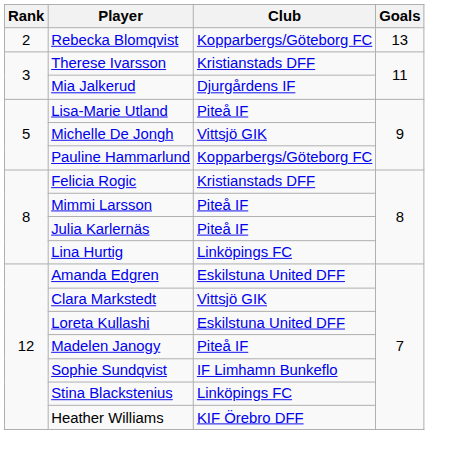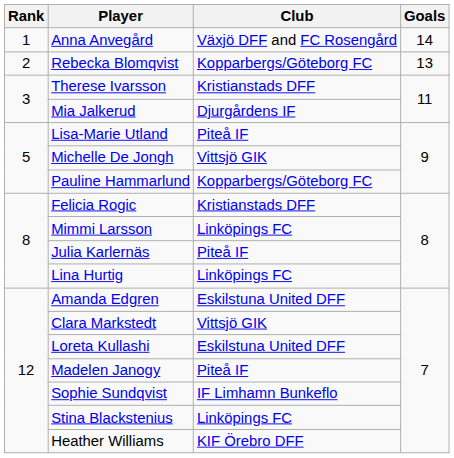 <table class="wikitable sortable" style="text-align:center">
 <tr>
 <th>Rank</th>
 <th>Player</th>
 <th>Club</th>
 <th>Goals</th>
+</tr>
+<tr>
+<td>1</td>
+<td align="left"> <a href='#'>Anna Anvegård</a></td>
+<td align="left"><a href='#'>Växjö DFF</a> and <a href='#'>FC Rosengård</a></td>
+<td>14</td>
 </tr>
 <tr>
 <td>2</td>
 <td align="left"> <a href='#'>Rebecka Blomqvist</a></td>
 <td align="left"><a href='#'>Kopparbergs/Göteborg FC</a></td>
 <td>13</td>
 </tr>
 <tr>
 <td rowspan=2>3</td>
 <td align="left"> <a href='#'>Therese Ivarsson</a></td>
 <td align="left"><a href='#'>Kristianstads DFF</a></td>
 <td rowspan=2>11</td>
 </tr>
 <tr>
 <td align="left"> <a href='#'>Mia Jalkerud</a></td>
 <td align="left"><a href='#'>Djurgårdens IF</a></td>
 </tr>
 <tr>
 <td rowspan=3>5</td>
 <td align="left"> <a href='#'>Lisa-Marie Utland</a></td>
 <td align="left"><a href='#'>Piteå IF</a></td>
 <td rowspan=3>9</td>
 </tr>
 <tr>
 <td align="left"> <a href='#'>Michelle De Jongh</a></td>
 <td align="left"><a href='#'>Vittsjö GIK</a></td>
 </tr>
 <tr>
 <td align="left"> <a href='#'>Pauline Hammarlund</a></td>
 <td align="left"><a href='#'>Kopparbergs/Göteborg FC</a></td>
 </tr>
 <tr>
 <td rowspan=4>8</td>
 <td align="left"> <a href='#'>Felicia Rogic</a></td>
 <td align="left"><a href='#'>Kristianstads DFF</a></td>
 <td rowspan=4>8</td>
 </tr>
 <tr>
 <td align="left"> <a href='#'>Mimmi Larsson</a></td>
-<td align="left"><a href='#'>Piteå IF</a></td>
+<td align="left"><a href='#'>Linköpings FC</a></td>
 </tr>
 <tr>
 <td align="left"> <a href='#'>Julia Karlernäs</a></td>
 <td align="left"><a href='#'>Piteå IF</a></td>
 </tr>
 <tr>
 <td align="left"> <a href='#'>Lina Hurtig</a></td>
 <td align="left"><a href='#'>Linköpings FC</a></td>
 </tr>
 <tr>
 <td rowspan=7>12</td>
 <td align="left"> <a href='#'>Amanda Edgren</a></td>
 <td align="left"><a href='#'>Eskilstuna United DFF</a></td>
 <td rowspan=7>7</td>
 </tr>
 <tr>
 <td align="left"> <a href='#'>Clara Markstedt</a></td>
 <td align="left"><a href='#'>Vittsjö GIK</a></td>
 </tr>
 <tr>
 <td align="left"> <a href='#'>Loreta Kullashi</a></td>
 <td align="left"><a href='#'>Eskilstuna United DFF</a></td>
 </tr>
 <tr>
 <td align="left"> <a href='#'>Madelen Janogy</a></td>
 <td align="left"><a href='#'>Piteå IF</a></td>
 </tr>
 <tr>
 <td align="left"> <a href='#'>Sophie Sundqvist</a></td>
 <td align="left"><a href='#'>IF Limhamn Bunkeflo</a></td>
 </tr>
 <tr>
 <td align="left"> <a href='#'>Stina Blackstenius</a></td>
 <td align="left"><a href='#'>Linköpings FC</a></td>
 </tr>
 <tr>
 <td align="left"> Heather Williams</td>
 <td align="left"><a href='#'>KIF Örebro DFF</a></td>
 </tr>
 </table>
